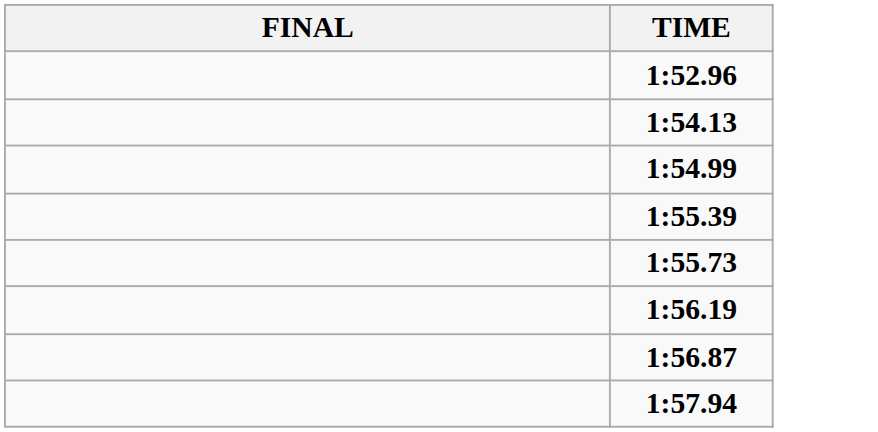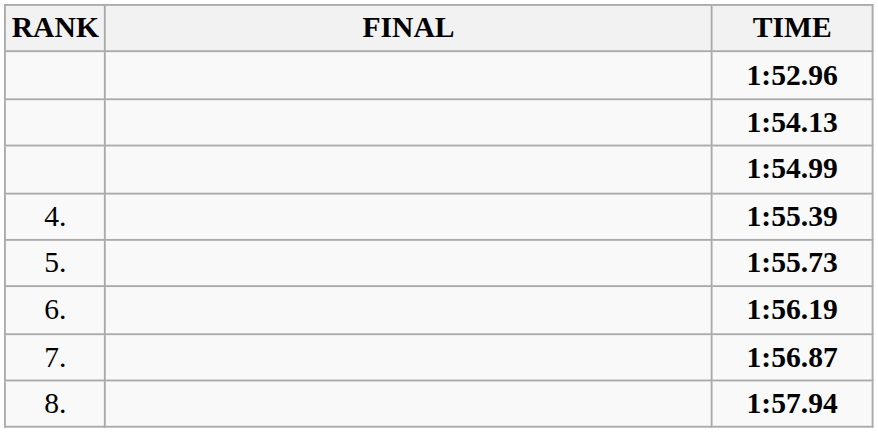 <table class="wikitable">
 <tr>
+<th>RANK</th>
 <th style="width: 20em">FINAL</th>
 <th style="width: 5em">TIME</th>
 </tr>
 <tr>
+<td align="center"></td>
 <td></td>
 <td align="center"><strong>1:52.96</strong></td>
 </tr>
 <tr>
+<td align="center"></td>
 <td></td>
 <td align="center"><strong>1:54.13</strong></td>
 </tr>
 <tr>
+<td align="center"></td>
 <td></td>
 <td align="center"><strong>1:54.99</strong></td>
 </tr>
 <tr>
+<td align="center">4.</td>
 <td></td>
 <td align="center"><strong>1:55.39</strong></td>
 </tr>
 <tr>
+<td align="center">5.</td>
 <td></td>
 <td align="center"><strong>1:55.73</strong></td>
 </tr>
 <tr>
+<td align="center">6.</td>
 <td></td>
 <td align="center"><strong>1:56.19</strong></td>
 </tr>
 <tr>
+<td align="center">7.</td>
 <td></td>
 <td align="center"><strong>1:56.87</strong></td>
 </tr>
 <tr>
+<td align="center">8.</td>
 <td></td>
 <td align="center"><strong>1:57.94</strong></td>
 </tr>
 </table>
